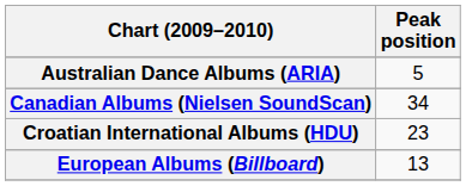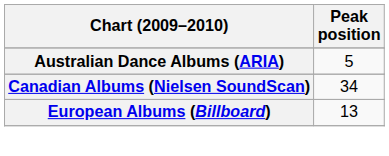 <table class="wikitable sortable plainrowheaders" style="text-align:center">
 <tr>
 <th scope="col">Chart (2009–2010)</th>
 <th scope="col">Peak<br>position</th>
 </tr>
 <tr>
 </tr>
 <tr>
 <th scope="row">Australian Dance Albums (<a href='#'>ARIA</a>)</th>
 <td>5</td>
 </tr>
 <tr>
 </tr>
 <tr>
 </tr>
 <tr>
 </tr>
 <tr>
 <th scope="row"><a href='#'>Canadian Albums</a> (<a href='#'>Nielsen SoundScan</a>)</th>
 <td>34</td>
-</tr>
-<tr>
-<th scope="row">Croatian International Albums (<a href='#'>HDU</a>)</th>
-<td>23</td>
 </tr>
 <tr>
 </tr>
 <tr>
 <th scope="row"><a href='#'>European Albums</a> (<em><a href='#'>Billboard</a></em>)</th>
 <td>13</td>
 </tr>
 <tr>
 </tr>
 <tr>
 </tr>
 <tr>
 </tr>
 <tr>
 </tr>
 <tr>
 </tr>
 <tr>
 </tr>
 <tr>
 </tr>
 <tr>
 </tr>
 <tr>
 </tr>
 <tr>
 </tr>
 <tr>
 </tr>
 </table>
